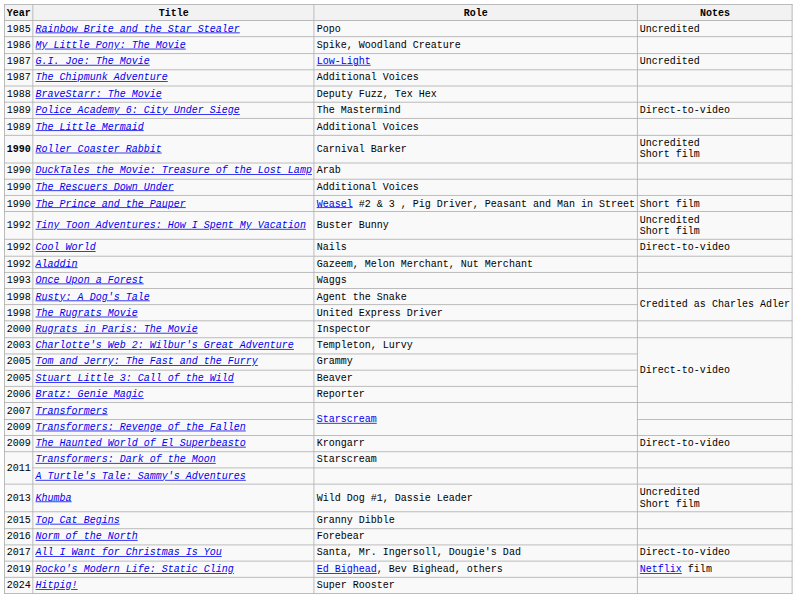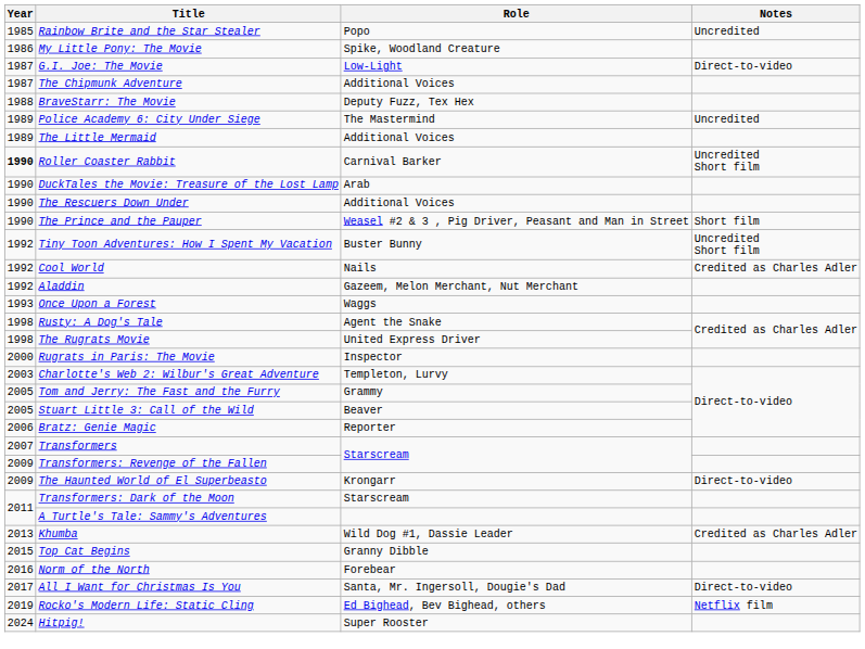 <table class="wikitable sortable">
 <tr>
 <th>Year</th>
 <th>Title</th>
 <th>Role</th>
 <th>Notes</th>
 </tr>
 <tr>
 <td>1985</td>
 <td><em><a href='#'>Rainbow Brite and the Star Stealer</a></em></td>
 <td>Popo</td>
 <td>Uncredited</td>
 </tr>
 <tr>
 <td>1986</td>
 <td><em><a href='#'>My Little Pony: The Movie</a></em></td>
 <td>Spike, Woodland Creature</td>
 <td></td>
 </tr>
 <tr>
 <td>1987</td>
 <td><em><a href='#'>G.I. Joe: The Movie</a></em></td>
 <td><a href='#'>Low-Light</a></td>
-<td>Uncredited</td>
+<td>Direct-to-video</td>
 </tr>
 <tr>
 <td>1987</td>
 <td><em><a href='#'>The Chipmunk Adventure</a></em></td>
 <td>Additional Voices</td>
 <td></td>
 </tr>
 <tr>
 <td>1988</td>
 <td><em><a href='#'>BraveStarr: The Movie</a></em></td>
 <td>Deputy Fuzz, Tex Hex</td>
 <td></td>
 </tr>
 <tr>
 <td>1989</td>
 <td><em><a href='#'>Police Academy 6: City Under Siege</a></em></td>
 <td>The Mastermind</td>
-<td>Direct-to-video</td>
+<td>Uncredited</td>
 </tr>
 <tr>
 <td>1989</td>
 <td><em><a href='#'>The Little Mermaid</a></em></td>
 <td>Additional Voices</td>
 <td></td>
 </tr>
 <tr>
 <td><strong>1990</strong></td>
 <td><em><a href='#'>Roller Coaster Rabbit</a></em></td>
 <td>Carnival Barker</td>
 <td>Uncredited<br>Short film</td>
 </tr>
 <tr>
 <td>1990</td>
 <td><em><a href='#'>DuckTales the Movie: Treasure of the Lost Lamp</a></em></td>
 <td>Arab</td>
 <td></td>
 </tr>
 <tr>
 <td>1990</td>
 <td><em><a href='#'>The Rescuers Down Under</a></em></td>
 <td>Additional Voices</td>
 <td></td>
 </tr>
 <tr>
 <td>1990</td>
 <td><em><a href='#'>The Prince and the Pauper</a></em></td>
 <td><a href='#'>Weasel</a> #2 & 3 , Pig Driver, Peasant and Man in Street</td>
 <td>Short film</td>
 </tr>
 <tr>
 <td>1992</td>
 <td><em><a href='#'>Tiny Toon Adventures: How I Spent My Vacation</a></em></td>
 <td>Buster Bunny</td>
 <td>Uncredited<br>Short film</td>
 </tr>
 <tr>
 <td>1992</td>
 <td><em><a href='#'>Cool World</a></em></td>
 <td>Nails</td>
-<td>Direct-to-video</td>
+<td>Credited as Charles Adler</td>
 </tr>
 <tr>
 <td>1992</td>
 <td><em><a href='#'>Aladdin</a></em></td>
 <td>Gazeem, Melon Merchant, Nut Merchant</td>
 <td></td>
 </tr>
 <tr>
 <td>1993</td>
 <td><em><a href='#'>Once Upon a Forest</a></em></td>
 <td>Waggs</td>
 <td></td>
 </tr>
 <tr>
 <td>1998</td>
 <td><em><a href='#'>Rusty: A Dog's Tale</a></em></td>
 <td>Agent the Snake</td>
 <td rowspan="2">Credited as Charles Adler</td>
 </tr>
 <tr>
 <td>1998</td>
 <td><em><a href='#'>The Rugrats Movie</a></em></td>
 <td>United Express Driver</td>
 </tr>
 <tr>
 <td>2000</td>
 <td><em><a href='#'>Rugrats in Paris: The Movie</a></em></td>
 <td>Inspector</td>
 <td></td>
 </tr>
 <tr>
 <td>2003</td>
 <td><em><a href='#'>Charlotte's Web 2: Wilbur's Great Adventure</a></em></td>
 <td>Templeton, Lurvy</td>
 <td rowspan="4">Direct-to-video</td>
 </tr>
 <tr>
 <td>2005</td>
 <td><em><a href='#'>Tom and Jerry: The Fast and the Furry</a></em></td>
 <td>Grammy</td>
 </tr>
 <tr>
 <td>2005</td>
 <td><em><a href='#'>Stuart Little 3: Call of the Wild</a></em></td>
 <td>Beaver</td>
 </tr>
 <tr>
 <td>2006</td>
 <td><em><a href='#'>Bratz: Genie Magic</a></em></td>
 <td>Reporter</td>
 </tr>
 <tr>
 <td>2007</td>
 <td><em><a href='#'>Transformers</a></em></td>
 <td rowspan="2"><a href='#'>Starscream</a></td>
 <td></td>
 </tr>
 <tr>
 <td>2009</td>
 <td><em><a href='#'>Transformers: Revenge of the Fallen</a></em></td>
 <td></td>
 </tr>
 <tr>
 <td>2009</td>
 <td><em><a href='#'>The Haunted World of El Superbeasto</a></em></td>
 <td>Krongarr</td>
 <td>Direct-to-video</td>
 </tr>
 <tr>
 <td rowspan="2">2011</td>
 <td><em><a href='#'>Transformers: Dark of the Moon</a></em></td>
 <td>Starscream</td>
 <td></td>
 </tr>
 <tr>
 <td><em><a href='#'>A Turtle's Tale: Sammy's Adventures</a></em></td>
 <td></td>
 <td></td>
 </tr>
 <tr>
 <td>2013</td>
 <td><em><a href='#'>Khumba</a></em></td>
 <td>Wild Dog #1, Dassie Leader</td>
-<td>Uncredited<br>Short film</td>
+<td>Credited as Charles Adler</td>
 </tr>
 <tr>
 <td>2015</td>
 <td><em><a href='#'>Top Cat Begins</a></em></td>
 <td>Granny Dibble</td>
 <td></td>
 </tr>
 <tr>
 <td>2016</td>
 <td><em><a href='#'>Norm of the North</a></em></td>
 <td>Forebear</td>
 <td></td>
 </tr>
 <tr>
 <td>2017</td>
 <td><em><a href='#'>All I Want for Christmas Is You</a></em></td>
 <td>Santa, Mr. Ingersoll, Dougie's Dad</td>
 <td>Direct-to-video</td>
 </tr>
 <tr>
 <td>2019</td>
 <td><em><a href='#'>Rocko's Modern Life: Static Cling</a></em></td>
 <td><a href='#'>Ed Bighead</a>, Bev Bighead, others</td>
 <td><a href='#'>Netflix</a> film</td>
 </tr>
 <tr>
 <td>2024</td>
 <td><em><a href='#'>Hitpig!</a></em></td>
 <td>Super Rooster</td>
 <td></td>
 </tr>
 </table>
